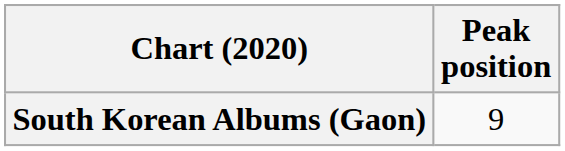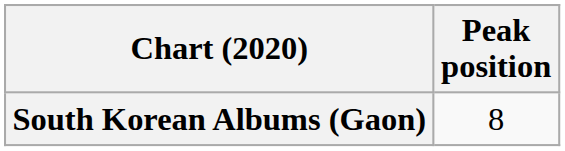 <table class="wikitable plainrowheaders" style="text-align:center">
 <tr>
 <th>Chart (2020)</th>
 <th>Peak<br>position</th>
 </tr>
 <tr>
 <th scope="row">South Korean Albums (Gaon)</th>
-<td align="center">9</td>
+<td align="center">8</td>
 </tr>
 </table>
